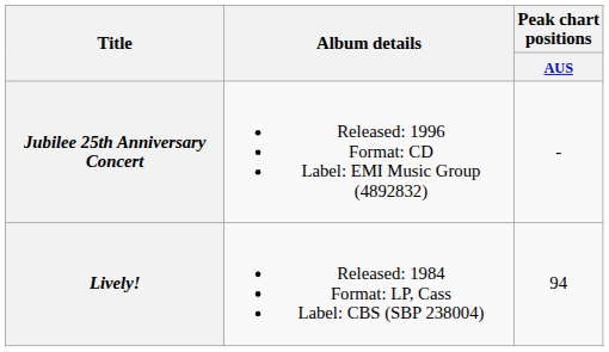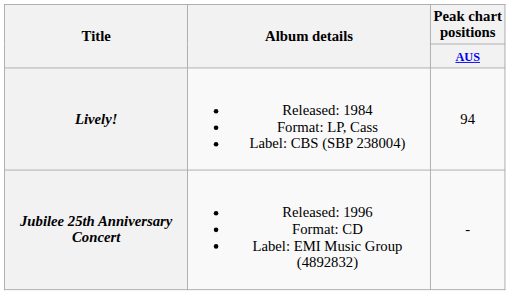 <table class="wikitable plainrowheaders" style="text-align:center;" border="1">
 <tr>
 <th scope="col" rowspan="2" style="width:12em;">Title</th>
 <th scope="col" rowspan="2" style="width:16em;">Album details</th>
 <th scope="col" colspan="1">Peak chart<br>positions</th>
 </tr>
 <tr>
 <th scope="col" style="text-align:center;"><small><a href='#'>AUS</a><br></small></th>
 </tr>
 <tr>
+<th scope="row"><em>Lively!</em></th>
+<td><br><ul><li>Released: 1984</li><li>Format: LP, Cass</li><li>Label: CBS (SBP 238004)</li></ul></td>
+<td align="center">94</td>
+</tr>
+<tr>
 <th scope="row"><em>Jubilee 25th Anniversary Concert</em></th>
 <td><br><ul><li>Released: 1996</li><li>Format: CD</li><li>Label: EMI Music Group (4892832)</li></ul></td>
 <td align="center">-</td>
 </tr>
-<tr>
-<th scope="row"><em>Lively!</em></th>
-<td><br><ul><li>Released: 1984</li><li>Format: LP, Cass</li><li>Label: CBS (SBP 238004)</li></ul></td>
-<td align="center">94</td>
-</tr>
 </table>
